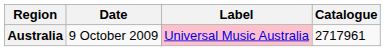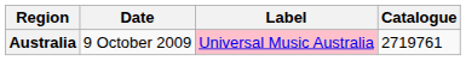 <table class="wikitable plainrowheaders">
 <tr>
 <th>Region</th>
 <th>Date</th>
 <th>Label</th>
 <th>Catalogue</th>
 </tr>
 <tr>
 <th scope="row">Australia</th>
 <td>9 October 2009</td>
 <td style="background: pink;"><a href='#'>Universal Music Australia</a></td>
-<td>2717961</td>
+<td>2719761</td>
 </tr>
 </table>
